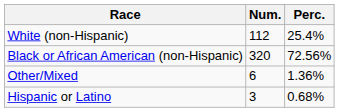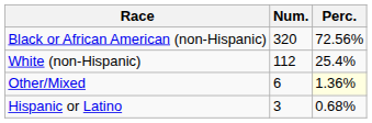 <table class="wikitable">
 <tr>
 <th>Race</th>
 <th>Num.</th>
 <th>Perc.</th>
 </tr>
 <tr>
+<td><a href='#'>Black or African American</a> (non-Hispanic)</td>
+<td>320</td>
+<td>72.56%</td>
+</tr>
+<tr>
 <td><a href='#'>White</a> (non-Hispanic)</td>
 <td>112</td>
 <td>25.4%</td>
 </tr>
 <tr>
-<td><a href='#'>Black or African American</a> (non-Hispanic)</td>
-<td>320</td>
-<td>72.56%</td>
-</tr>
-<tr>
 <td><a href='#'>Other/Mixed</a></td>
 <td>6</td>
-<td>1.36%</td>
+<td style="background: lightyellow;">1.36%</td>
 </tr>
 <tr>
 <td><a href='#'>Hispanic</a> or <a href='#'>Latino</a></td>
 <td>3</td>
 <td>0.68%</td>
 </tr>
 </table>
